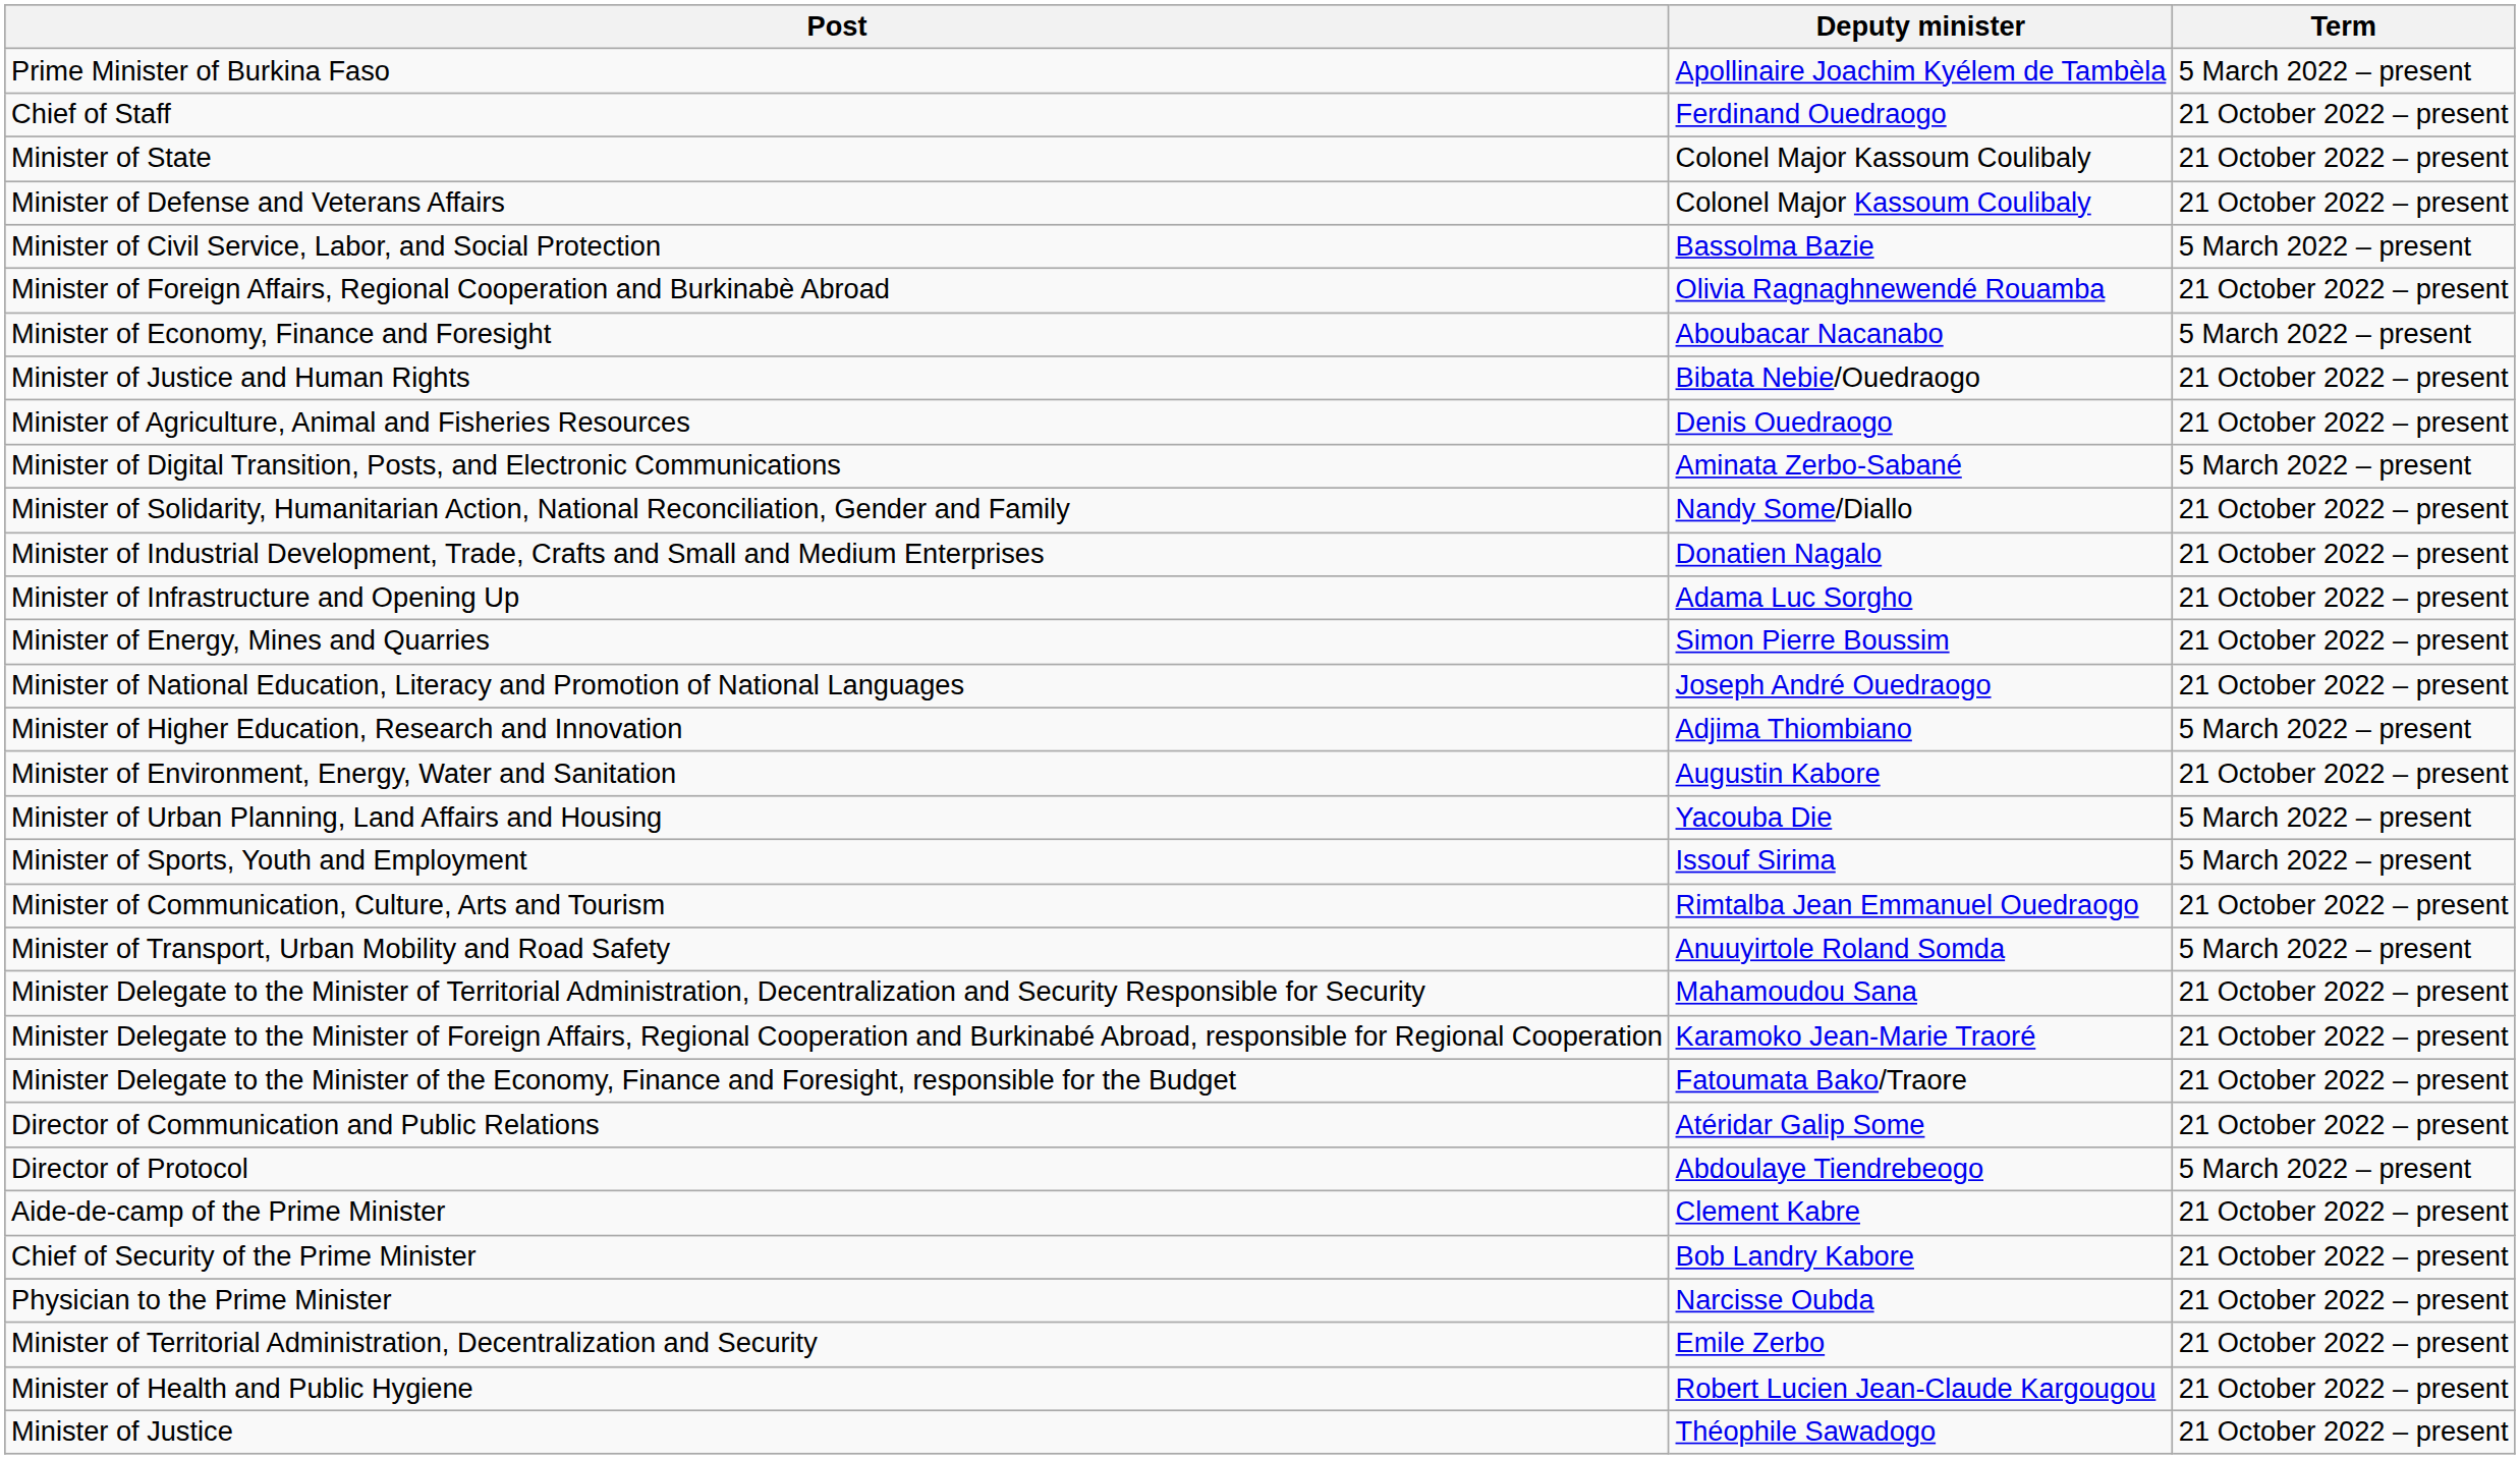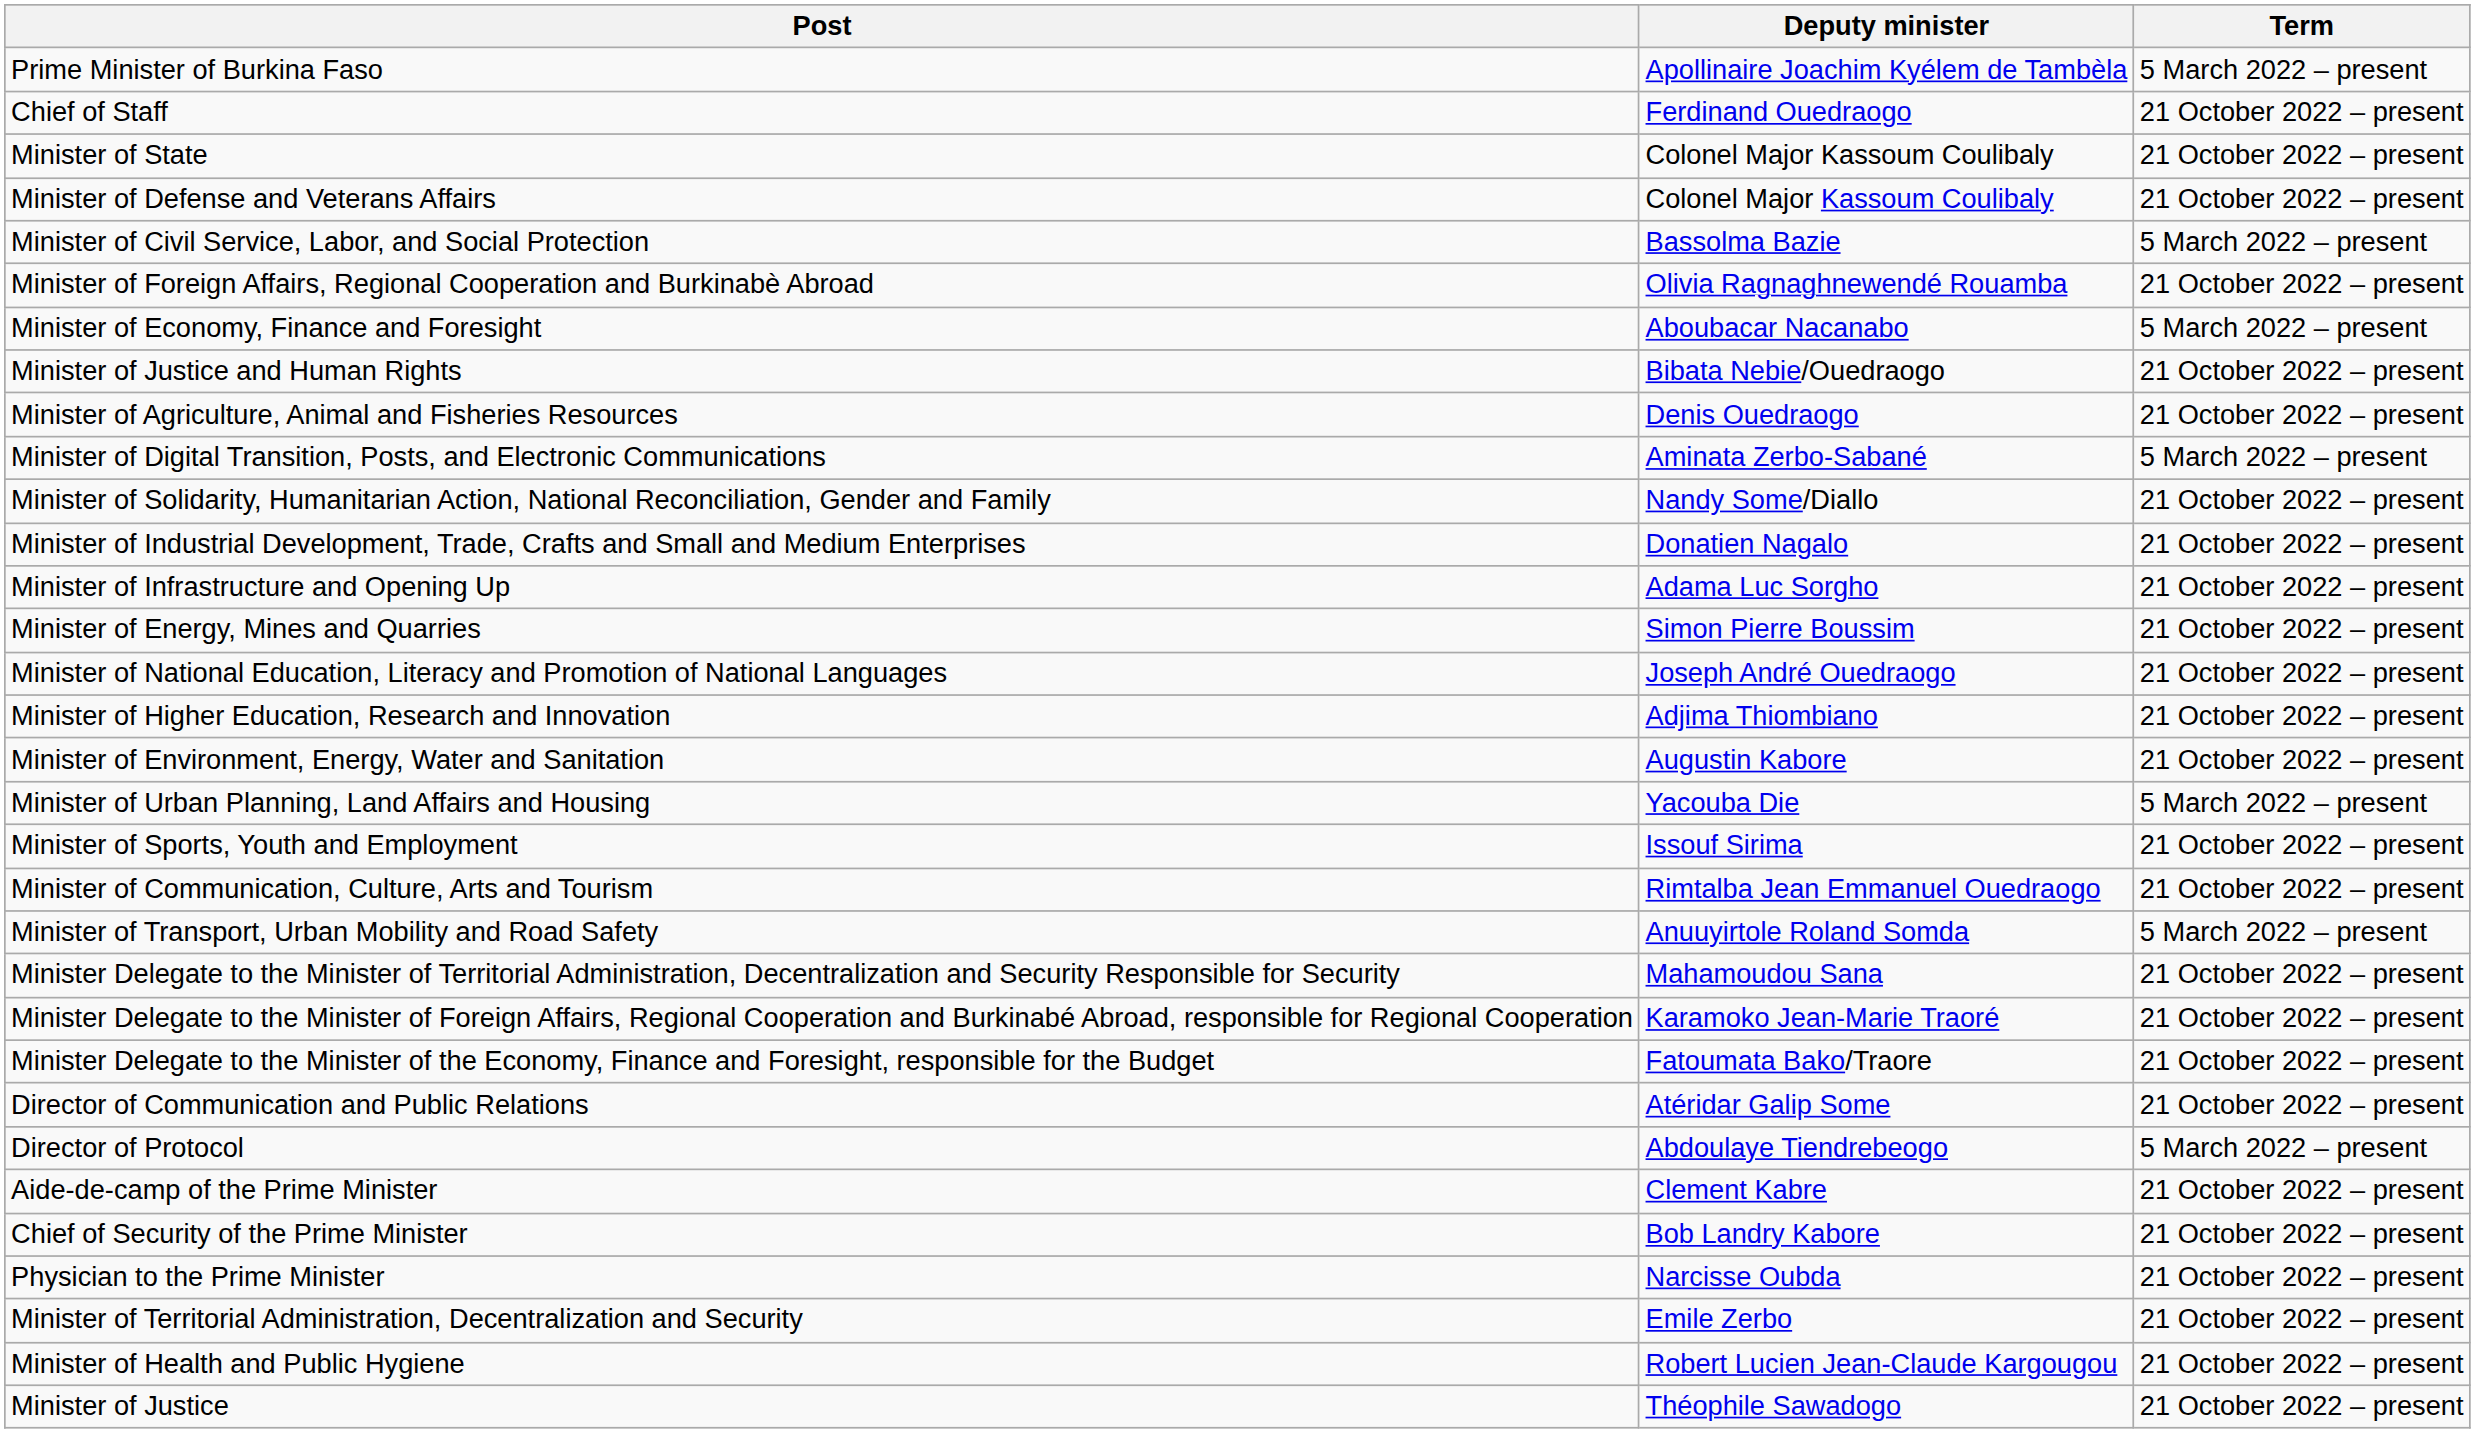 <table class="wikitable">
 <tr>
 <th>Post</th>
 <th>Deputy minister</th>
 <th>Term</th>
 </tr>
 <tr>
 <td>Prime Minister of Burkina Faso</td>
 <td><a href='#'>Apollinaire Joachim Kyélem de Tambèla</a></td>
 <td>5 March 2022 – present</td>
 </tr>
 <tr>
 <td>Chief of Staff</td>
 <td><a href='#'>Ferdinand Ouedraogo</a></td>
 <td>21 October 2022 – present</td>
 </tr>
 <tr>
 <td>Minister of State</td>
 <td>Colonel Major Kassoum Coulibaly</td>
 <td>21 October 2022 – present</td>
 </tr>
 <tr>
 <td>Minister of Defense and Veterans Affairs</td>
 <td>Colonel Major <a href='#'>Kassoum Coulibaly</a></td>
 <td>21 October 2022 – present</td>
 </tr>
 <tr>
 <td>Minister of Civil Service, Labor, and Social Protection</td>
 <td><a href='#'>Bassolma Bazie</a></td>
 <td>5 March 2022 – present</td>
 </tr>
 <tr>
 <td>Minister of Foreign Affairs, Regional Cooperation and Burkinabè Abroad</td>
 <td><a href='#'>Olivia Ragnaghnewendé Rouamba</a></td>
 <td>21 October 2022 – present</td>
 </tr>
 <tr>
 <td>Minister of Economy, Finance and Foresight</td>
 <td><a href='#'>Aboubacar Nacanabo</a></td>
 <td>5 March 2022 – present</td>
 </tr>
 <tr>
 <td>Minister of Justice and Human Rights</td>
 <td><a href='#'>Bibata Nebie</a>/Ouedraogo</td>
 <td>21 October 2022 – present</td>
 </tr>
 <tr>
 <td>Minister of Agriculture, Animal and Fisheries Resources</td>
 <td><a href='#'>Denis Ouedraogo</a></td>
 <td>21 October 2022 – present</td>
 </tr>
 <tr>
 <td>Minister of Digital Transition, Posts, and Electronic Communications</td>
 <td><a href='#'>Aminata Zerbo-Sabané</a></td>
 <td>5 March 2022 – present</td>
 </tr>
 <tr>
 <td>Minister of Solidarity, Humanitarian Action, National Reconciliation, Gender and Family</td>
 <td><a href='#'>Nandy Some</a>/Diallo</td>
 <td>21 October 2022 – present</td>
 </tr>
 <tr>
 <td>Minister of Industrial Development, Trade, Crafts and Small and Medium Enterprises</td>
 <td><a href='#'>Donatien Nagalo</a></td>
 <td>21 October 2022 – present</td>
 </tr>
 <tr>
 <td>Minister of Infrastructure and Opening Up</td>
 <td><a href='#'>Adama Luc Sorgho</a></td>
 <td>21 October 2022 – present</td>
 </tr>
 <tr>
 <td>Minister of Energy, Mines and Quarries</td>
 <td><a href='#'>Simon Pierre Boussim</a></td>
 <td>21 October 2022 – present</td>
 </tr>
 <tr>
 <td>Minister of National Education, Literacy and Promotion of National Languages</td>
 <td><a href='#'>Joseph André Ouedraogo</a></td>
 <td>21 October 2022 – present</td>
 </tr>
 <tr>
 <td>Minister of Higher Education, Research and Innovation</td>
 <td><a href='#'>Adjima Thiombiano</a></td>
-<td>5 March 2022 – present</td>
+<td>21 October 2022 – present</td>
 </tr>
 <tr>
 <td>Minister of Environment, Energy, Water and Sanitation</td>
 <td><a href='#'>Augustin Kabore</a></td>
 <td>21 October 2022 – present</td>
 </tr>
 <tr>
 <td>Minister of Urban Planning, Land Affairs and Housing</td>
 <td><a href='#'>Yacouba Die</a></td>
 <td>5 March 2022 – present</td>
 </tr>
 <tr>
 <td>Minister of Sports, Youth and Employment</td>
 <td><a href='#'>Issouf Sirima</a></td>
-<td>5 March 2022 – present</td>
+<td>21 October 2022 – present</td>
 </tr>
 <tr>
 <td>Minister of Communication, Culture, Arts and Tourism</td>
 <td><a href='#'>Rimtalba Jean Emmanuel Ouedraogo</a></td>
 <td>21 October 2022 – present</td>
 </tr>
 <tr>
 <td>Minister of Transport, Urban Mobility and Road Safety</td>
 <td><a href='#'>Anuuyirtole Roland Somda</a></td>
 <td>5 March 2022 – present</td>
 </tr>
 <tr>
 <td>Minister Delegate to the Minister of Territorial Administration, Decentralization and Security Responsible for Security</td>
 <td><a href='#'>Mahamoudou Sana</a></td>
 <td>21 October 2022 – present</td>
 </tr>
 <tr>
 <td>Minister Delegate to the Minister of Foreign Affairs, Regional Cooperation and Burkinabé Abroad, responsible for Regional Cooperation</td>
 <td><a href='#'>Karamoko Jean-Marie Traoré</a></td>
 <td>21 October 2022 – present</td>
 </tr>
 <tr>
 <td>Minister Delegate to the Minister of the Economy, Finance and Foresight, responsible for the Budget</td>
 <td><a href='#'>Fatoumata Bako</a>/Traore</td>
 <td>21 October 2022 – present</td>
 </tr>
 <tr>
 <td>Director of Communication and Public Relations</td>
 <td><a href='#'>Atéridar Galip Some</a></td>
 <td>21 October 2022 – present</td>
 </tr>
 <tr>
 <td>Director of Protocol</td>
 <td><a href='#'>Abdoulaye Tiendrebeogo</a></td>
 <td>5 March 2022 – present</td>
 </tr>
 <tr>
 <td>Aide-de-camp of the Prime Minister</td>
 <td><a href='#'>Clement Kabre</a></td>
 <td>21 October 2022 – present</td>
 </tr>
 <tr>
 <td>Chief of Security of the Prime Minister</td>
 <td><a href='#'>Bob Landry Kabore</a></td>
 <td>21 October 2022 – present</td>
 </tr>
 <tr>
 <td>Physician to the Prime Minister</td>
 <td><a href='#'>Narcisse Oubda</a></td>
 <td>21 October 2022 – present</td>
 </tr>
 <tr>
 <td>Minister of Territorial Administration, Decentralization and Security</td>
 <td><a href='#'>Emile Zerbo</a></td>
 <td>21 October 2022 – present</td>
 </tr>
 <tr>
 <td>Minister of Health and Public Hygiene</td>
 <td><a href='#'>Robert Lucien Jean-Claude Kargougou</a></td>
 <td>21 October 2022 – present</td>
 </tr>
 <tr>
 <td>Minister of Justice</td>
 <td><a href='#'>Théophile Sawadogo</a></td>
 <td>21 October 2022 – present</td>
 </tr>
 </table>
